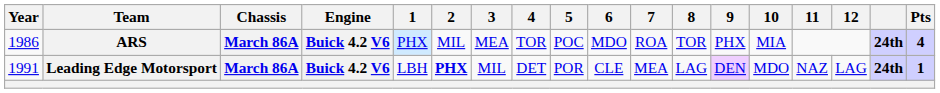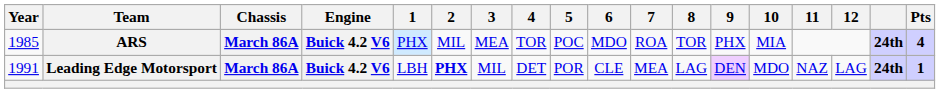 <table class="wikitable" style="text-align:center; font-size:85%">
 <tr>
 <th>Year</th>
 <th>Team</th>
 <th>Chassis</th>
 <th>Engine</th>
 <th>1</th>
 <th>2</th>
 <th>3</th>
 <th>4</th>
 <th>5</th>
 <th>6</th>
 <th>7</th>
 <th>8</th>
 <th>9</th>
 <th>10</th>
 <th>11</th>
 <th>12</th>
 <th></th>
 <th>Pts</th>
 </tr>
 <tr>
-<td><a href='#'>1986</a></td>
+<td><a href='#'>1985</a></td>
 <th>ARS</th>
 <th nowrap><a href='#'>March 86A</a></th>
 <th nowrap><a href='#'>Buick</a> 4.2 <a href='#'>V6</a></th>
 <td style="background:#CFEAFF;"><a href='#'>PHX</a><br></td>
 <td><a href='#'>MIL</a></td>
 <td><a href='#'>MEA</a></td>
 <td><a href='#'>TOR</a></td>
 <td><a href='#'>POC</a></td>
 <td><a href='#'>MDO</a></td>
 <td><a href='#'>ROA</a></td>
 <td><a href='#'>TOR</a></td>
 <td><a href='#'>PHX</a></td>
 <td><a href='#'>MIA</a></td>
 <td colspan=2></td>
 <th style="background:#cfcfff;">24th</th>
 <th style="background:#cfcfff;">4</th>
 </tr>
 <tr>
 <td><a href='#'>1991</a></td>
 <th nowrap>Leading Edge Motorsport</th>
 <th nowrap><a href='#'>March 86A</a></th>
 <th nowrap><a href='#'>Buick</a> 4.2 <a href='#'>V6</a></th>
 <td><a href='#'>LBH</a></td>
 <td><strong><a href='#'>PHX</a></strong></td>
 <td><a href='#'>MIL</a></td>
 <td><a href='#'>DET</a></td>
 <td><a href='#'>POR</a></td>
 <td><a href='#'>CLE</a></td>
 <td><a href='#'>MEA</a></td>
 <td><a href='#'>LAG</a></td>
 <td style="background:#efcfff;"><a href='#'>DEN</a><br></td>
 <td><a href='#'>MDO</a></td>
 <td><a href='#'>NAZ</a></td>
 <td><a href='#'>LAG</a></td>
 <th style="background:#cfcfff;">24th</th>
 <th style="background:#cfcfff;">1</th>
 </tr>
 <tr>
 <th colspan="18"></th>
 </tr>
 </table>
